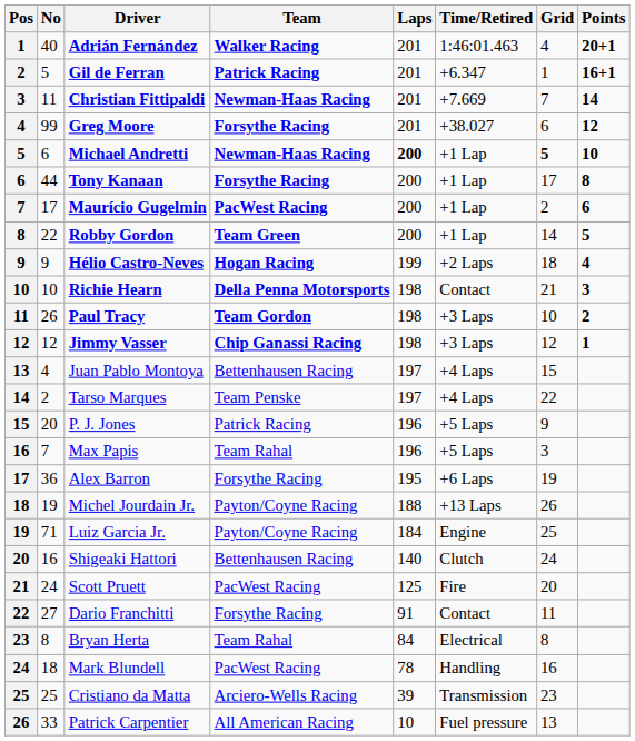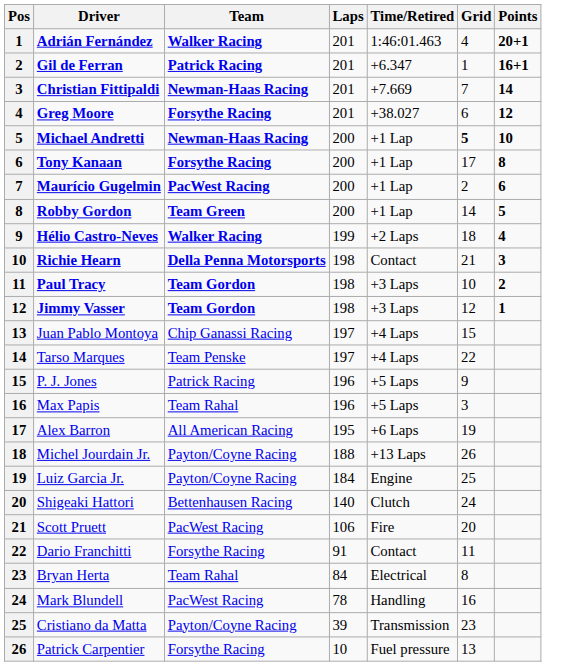 <table class="wikitable" style="font-size:95%;">
 <tr>
 <th>Pos</th>
-<th>No</th>
 <th>Driver</th>
 <th>Team</th>
 <th>Laps</th>
 <th>Time/Retired</th>
 <th>Grid</th>
 <th>Points</th>
 </tr>
 <tr>
 <th>1</th>
-<td>40</td>
 <td> <strong><a href='#'>Adrián Fernández</a></strong></td>
 <td><strong><a href='#'>Walker Racing</a></strong></td>
 <td>201</td>
 <td>1:46:01.463</td>
 <td>4</td>
 <td><strong>20+1</strong></td>
 </tr>
 <tr>
 <th>2</th>
-<td>5</td>
 <td> <strong><a href='#'>Gil de Ferran</a></strong></td>
 <td><strong><a href='#'>Patrick Racing</a></strong></td>
 <td>201</td>
 <td>+6.347</td>
 <td>1</td>
 <td><strong>16+1</strong></td>
 </tr>
 <tr>
 <th>3</th>
-<td>11</td>
 <td> <strong><a href='#'>Christian Fittipaldi</a></strong></td>
 <td><strong><a href='#'>Newman-Haas Racing</a></strong></td>
 <td>201</td>
 <td>+7.669</td>
 <td>7</td>
 <td><strong>14</strong></td>
 </tr>
 <tr>
 <th>4</th>
-<td>99</td>
 <td> <strong><a href='#'>Greg Moore</a></strong></td>
 <td><strong><a href='#'>Forsythe Racing</a></strong></td>
 <td>201</td>
 <td>+38.027</td>
 <td>6</td>
 <td><strong>12</strong></td>
 </tr>
 <tr>
 <th>5</th>
-<td>6</td>
 <td> <strong><a href='#'>Michael Andretti</a></strong></td>
 <td><strong><a href='#'>Newman-Haas Racing</a></strong></td>
-<td><strong>200</strong></td>
+<td>200</td>
 <td>+1 Lap</td>
 <td><strong>5</strong></td>
 <td><strong>10</strong></td>
 </tr>
 <tr>
 <th>6</th>
-<td>44</td>
 <td> <strong><a href='#'>Tony Kanaan</a></strong></td>
 <td><strong><a href='#'>Forsythe Racing</a></strong></td>
 <td>200</td>
 <td>+1 Lap</td>
 <td>17</td>
 <td><strong>8</strong></td>
 </tr>
 <tr>
 <th>7</th>
-<td>17</td>
 <td> <strong><a href='#'>Maurício Gugelmin</a></strong></td>
 <td><strong><a href='#'>PacWest Racing</a></strong></td>
 <td>200</td>
 <td>+1 Lap</td>
 <td>2</td>
 <td><strong>6</strong></td>
 </tr>
 <tr>
 <th>8</th>
-<td>22</td>
 <td> <strong><a href='#'>Robby Gordon</a></strong></td>
 <td><strong><a href='#'>Team Green</a></strong></td>
 <td>200</td>
 <td>+1 Lap</td>
 <td>14</td>
 <td><strong>5</strong></td>
 </tr>
 <tr>
 <th>9</th>
-<td>9</td>
 <td> <strong><a href='#'>Hélio Castro-Neves</a></strong></td>
-<td><strong><a href='#'>Hogan Racing</a></strong></td>
+<td><strong><a href='#'>Walker Racing</a></strong></td>
 <td>199</td>
 <td>+2 Laps</td>
 <td>18</td>
 <td><strong>4</strong></td>
 </tr>
 <tr>
 <th>10</th>
-<td>10</td>
 <td> <strong><a href='#'>Richie Hearn</a></strong></td>
 <td><strong><a href='#'>Della Penna Motorsports</a></strong></td>
 <td>198</td>
 <td>Contact</td>
 <td>21</td>
 <td><strong>3</strong></td>
 </tr>
 <tr>
 <th>11</th>
-<td>26</td>
 <td> <strong><a href='#'>Paul Tracy</a></strong></td>
 <td><strong><a href='#'>Team Gordon</a></strong></td>
 <td>198</td>
 <td>+3 Laps</td>
 <td>10</td>
 <td><strong>2</strong></td>
 </tr>
 <tr>
 <th>12</th>
-<td>12</td>
 <td> <strong><a href='#'>Jimmy Vasser</a></strong></td>
-<td><strong><a href='#'>Chip Ganassi Racing</a></strong></td>
+<td><strong><a href='#'>Team Gordon</a></strong></td>
 <td>198</td>
 <td>+3 Laps</td>
 <td>12</td>
 <td><strong>1</strong></td>
 </tr>
 <tr>
 <th>13</th>
-<td>4</td>
 <td> <a href='#'>Juan Pablo Montoya</a></td>
-<td><a href='#'>Bettenhausen Racing</a></td>
+<td><a href='#'>Chip Ganassi Racing</a></td>
 <td>197</td>
 <td>+4 Laps</td>
 <td>15</td>
 <td></td>
 </tr>
 <tr>
 <th>14</th>
-<td>2</td>
 <td> <a href='#'>Tarso Marques</a></td>
 <td><a href='#'>Team Penske</a></td>
 <td>197</td>
 <td>+4 Laps</td>
 <td>22</td>
 <td></td>
 </tr>
 <tr>
 <th>15</th>
-<td>20</td>
 <td> <a href='#'>P. J. Jones</a></td>
 <td><a href='#'>Patrick Racing</a></td>
 <td>196</td>
 <td>+5 Laps</td>
 <td>9</td>
 <td></td>
 </tr>
 <tr>
 <th>16</th>
-<td>7</td>
 <td> <a href='#'>Max Papis</a></td>
 <td><a href='#'>Team Rahal</a></td>
 <td>196</td>
 <td>+5 Laps</td>
 <td>3</td>
 <td></td>
 </tr>
 <tr>
 <th>17</th>
-<td>36</td>
 <td> <a href='#'>Alex Barron</a></td>
-<td><a href='#'>Forsythe Racing</a></td>
+<td><a href='#'>All American Racing</a></td>
 <td>195</td>
 <td>+6 Laps</td>
 <td>19</td>
 <td></td>
 </tr>
 <tr>
 <th>18</th>
-<td>19</td>
 <td> <a href='#'>Michel Jourdain Jr.</a></td>
 <td><a href='#'>Payton/Coyne Racing</a></td>
 <td>188</td>
 <td>+13 Laps</td>
 <td>26</td>
 <td></td>
 </tr>
 <tr>
 <th>19</th>
-<td>71</td>
 <td> <a href='#'>Luiz Garcia Jr.</a></td>
 <td><a href='#'>Payton/Coyne Racing</a></td>
 <td>184</td>
 <td>Engine</td>
 <td>25</td>
 <td></td>
 </tr>
 <tr>
 <th>20</th>
-<td>16</td>
 <td> <a href='#'>Shigeaki Hattori</a></td>
 <td><a href='#'>Bettenhausen Racing</a></td>
 <td>140</td>
 <td>Clutch</td>
 <td>24</td>
 <td></td>
 </tr>
 <tr>
 <th>21</th>
-<td>24</td>
 <td> <a href='#'>Scott Pruett</a></td>
 <td><a href='#'>PacWest Racing</a></td>
-<td>125</td>
+<td>106</td>
 <td>Fire</td>
 <td>20</td>
 <td></td>
 </tr>
 <tr>
 <th>22</th>
-<td>27</td>
 <td> <a href='#'>Dario Franchitti</a></td>
 <td><a href='#'>Forsythe Racing</a></td>
 <td>91</td>
 <td>Contact</td>
 <td>11</td>
 <td></td>
 </tr>
 <tr>
 <th>23</th>
-<td>8</td>
 <td> <a href='#'>Bryan Herta</a></td>
 <td><a href='#'>Team Rahal</a></td>
 <td>84</td>
 <td>Electrical</td>
 <td>8</td>
 <td></td>
 </tr>
 <tr>
 <th>24</th>
-<td>18</td>
 <td> <a href='#'>Mark Blundell</a></td>
 <td><a href='#'>PacWest Racing</a></td>
 <td>78</td>
 <td>Handling</td>
 <td>16</td>
 <td></td>
 </tr>
 <tr>
 <th>25</th>
-<td>25</td>
 <td> <a href='#'>Cristiano da Matta</a></td>
-<td><a href='#'>Arciero-Wells Racing</a></td>
+<td><a href='#'>Payton/Coyne Racing</a></td>
 <td>39</td>
 <td>Transmission</td>
 <td>23</td>
 <td></td>
 </tr>
 <tr>
 <th>26</th>
-<td>33</td>
 <td> <a href='#'>Patrick Carpentier</a></td>
-<td><a href='#'>All American Racing</a></td>
+<td><a href='#'>Forsythe Racing</a></td>
 <td>10</td>
 <td>Fuel pressure</td>
 <td>13</td>
 <td></td>
 </tr>
 </table>
